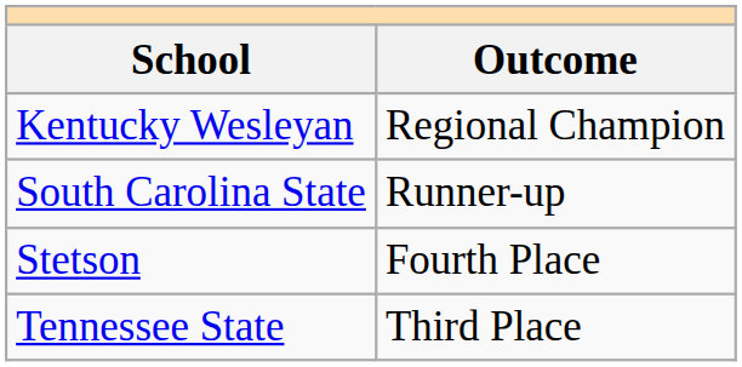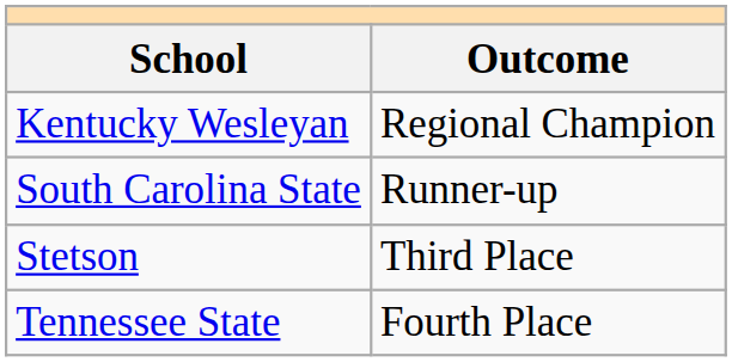 <table class="wikitable">
 <tr>
 <th colspan="3" style="background:#ffdead;"></th>
 </tr>
 <tr>
 <th>School</th>
 <th>Outcome</th>
 </tr>
 <tr>
 <td><a href='#'>Kentucky Wesleyan</a></td>
 <td>Regional Champion</td>
 </tr>
 <tr>
 <td><a href='#'>South Carolina State</a></td>
 <td>Runner-up</td>
 </tr>
 <tr>
 <td><a href='#'>Stetson</a></td>
-<td>Fourth Place</td>
+<td>Third Place</td>
 </tr>
 <tr>
 <td><a href='#'>Tennessee State</a></td>
-<td>Third Place</td>
+<td>Fourth Place</td>
 </tr>
 </table>
